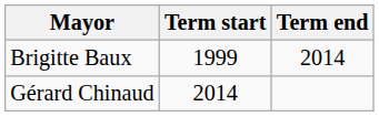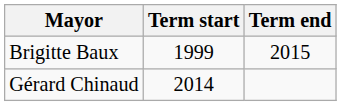 <table class="wikitable">
 <tr>
 <th>Mayor</th>
 <th>Term start</th>
 <th>Term end</th>
 </tr>
 <tr>
 <td>Brigitte Baux</td>
 <td align=center>1999</td>
-<td align=center>2014</td>
+<td align=center>2015</td>
 </tr>
 <tr>
 <td>Gérard Chinaud</td>
 <td align=center>2014</td>
 <td align=center></td>
 </tr>
 </table>
